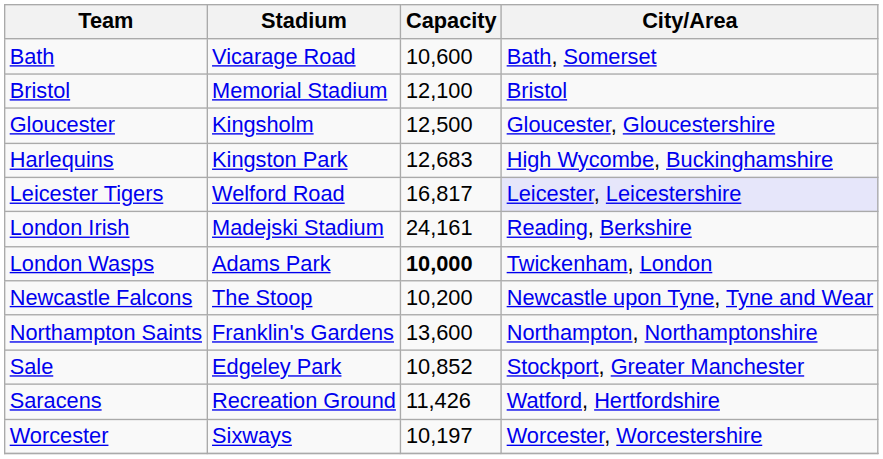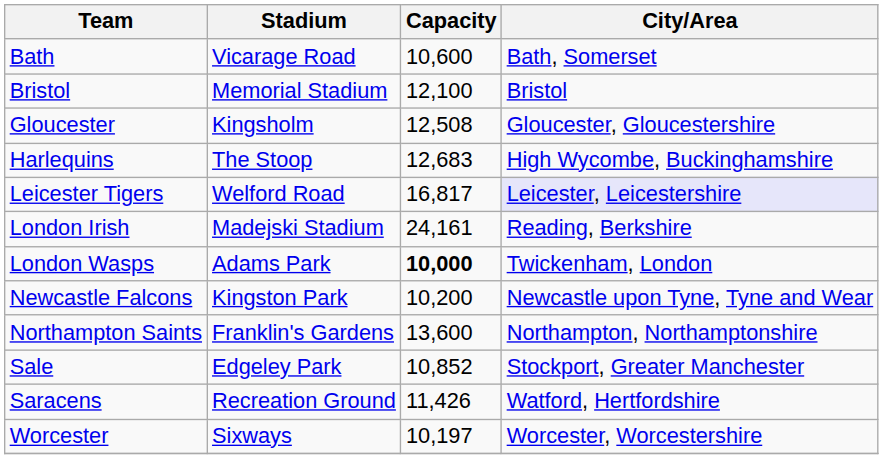 <table class="wikitable sortable">
 <tr>
 <th>Team</th>
 <th>Stadium</th>
 <th>Capacity</th>
 <th>City/Area</th>
 </tr>
 <tr>
 <td><a href='#'>Bath</a></td>
 <td><a href='#'>Vicarage Road</a></td>
 <td>10,600</td>
 <td><a href='#'>Bath</a>, <a href='#'>Somerset</a></td>
 </tr>
 <tr>
 <td><a href='#'>Bristol</a></td>
 <td><a href='#'>Memorial Stadium</a></td>
 <td>12,100</td>
 <td><a href='#'>Bristol</a></td>
 </tr>
 <tr>
 <td><a href='#'>Gloucester</a></td>
 <td><a href='#'>Kingsholm</a></td>
-<td>12,500</td>
+<td>12,508</td>
 <td><a href='#'>Gloucester</a>, <a href='#'>Gloucestershire</a></td>
 </tr>
 <tr>
 <td><a href='#'>Harlequins</a></td>
-<td><a href='#'>Kingston Park</a></td>
+<td><a href='#'>The Stoop</a></td>
 <td>12,683</td>
 <td><a href='#'>High Wycombe</a>, <a href='#'>Buckinghamshire</a></td>
 </tr>
 <tr>
 <td><a href='#'>Leicester Tigers</a></td>
 <td><a href='#'>Welford Road</a></td>
 <td>16,817</td>
 <td style="background: lavender;"><a href='#'>Leicester</a>, <a href='#'>Leicestershire</a></td>
 </tr>
 <tr>
 <td><a href='#'>London Irish</a></td>
 <td><a href='#'>Madejski Stadium</a></td>
 <td>24,161</td>
 <td><a href='#'>Reading</a>, <a href='#'>Berkshire</a></td>
 </tr>
 <tr>
 <td><a href='#'>London Wasps</a></td>
 <td><a href='#'>Adams Park</a></td>
 <td><strong>10,000</strong></td>
 <td><a href='#'>Twickenham</a>, <a href='#'>London</a></td>
 </tr>
 <tr>
 <td><a href='#'>Newcastle Falcons</a></td>
-<td><a href='#'>The Stoop</a></td>
+<td><a href='#'>Kingston Park</a></td>
 <td>10,200</td>
 <td><a href='#'>Newcastle upon Tyne</a>, <a href='#'>Tyne and Wear</a></td>
 </tr>
 <tr>
 <td><a href='#'>Northampton Saints</a></td>
 <td><a href='#'>Franklin's Gardens</a></td>
 <td>13,600</td>
 <td><a href='#'>Northampton</a>, <a href='#'>Northamptonshire</a></td>
 </tr>
 <tr>
 <td><a href='#'>Sale</a></td>
 <td><a href='#'>Edgeley Park</a></td>
 <td>10,852</td>
 <td><a href='#'>Stockport</a>, <a href='#'>Greater Manchester</a></td>
 </tr>
 <tr>
 <td><a href='#'>Saracens</a></td>
 <td><a href='#'>Recreation Ground</a></td>
 <td>11,426</td>
 <td><a href='#'>Watford</a>, <a href='#'>Hertfordshire</a></td>
 </tr>
 <tr>
 <td><a href='#'>Worcester</a></td>
 <td><a href='#'>Sixways</a></td>
 <td>10,197</td>
 <td><a href='#'>Worcester</a>, <a href='#'>Worcestershire</a></td>
 </tr>
 <tr>
 </tr>
 </table>
